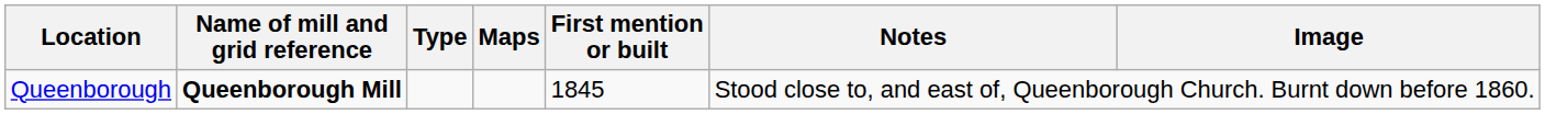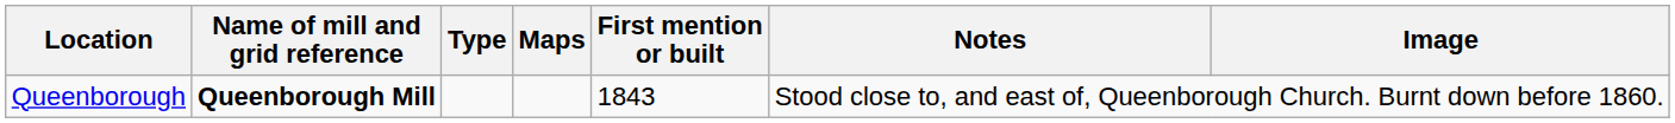 <table class="wikitable">
 <tr>
 <th>Location</th>
 <th>Name of mill and<br>grid reference</th>
 <th>Type</th>
 <th>Maps</th>
 <th>First mention<br>or built</th>
 <th>Notes</th>
 <th>Image</th>
 </tr>
 <tr>
 <td><a href='#'>Queenborough</a></td>
 <td><strong>Queenborough Mill</strong></td>
 <td></td>
 <td></td>
-<td>1845</td>
+<td>1843</td>
 <td colspan="2" style="text-align:center;">Stood close to, and east of, Queenborough Church. Burnt down before 1860.</td>
 </tr>
 </table>
